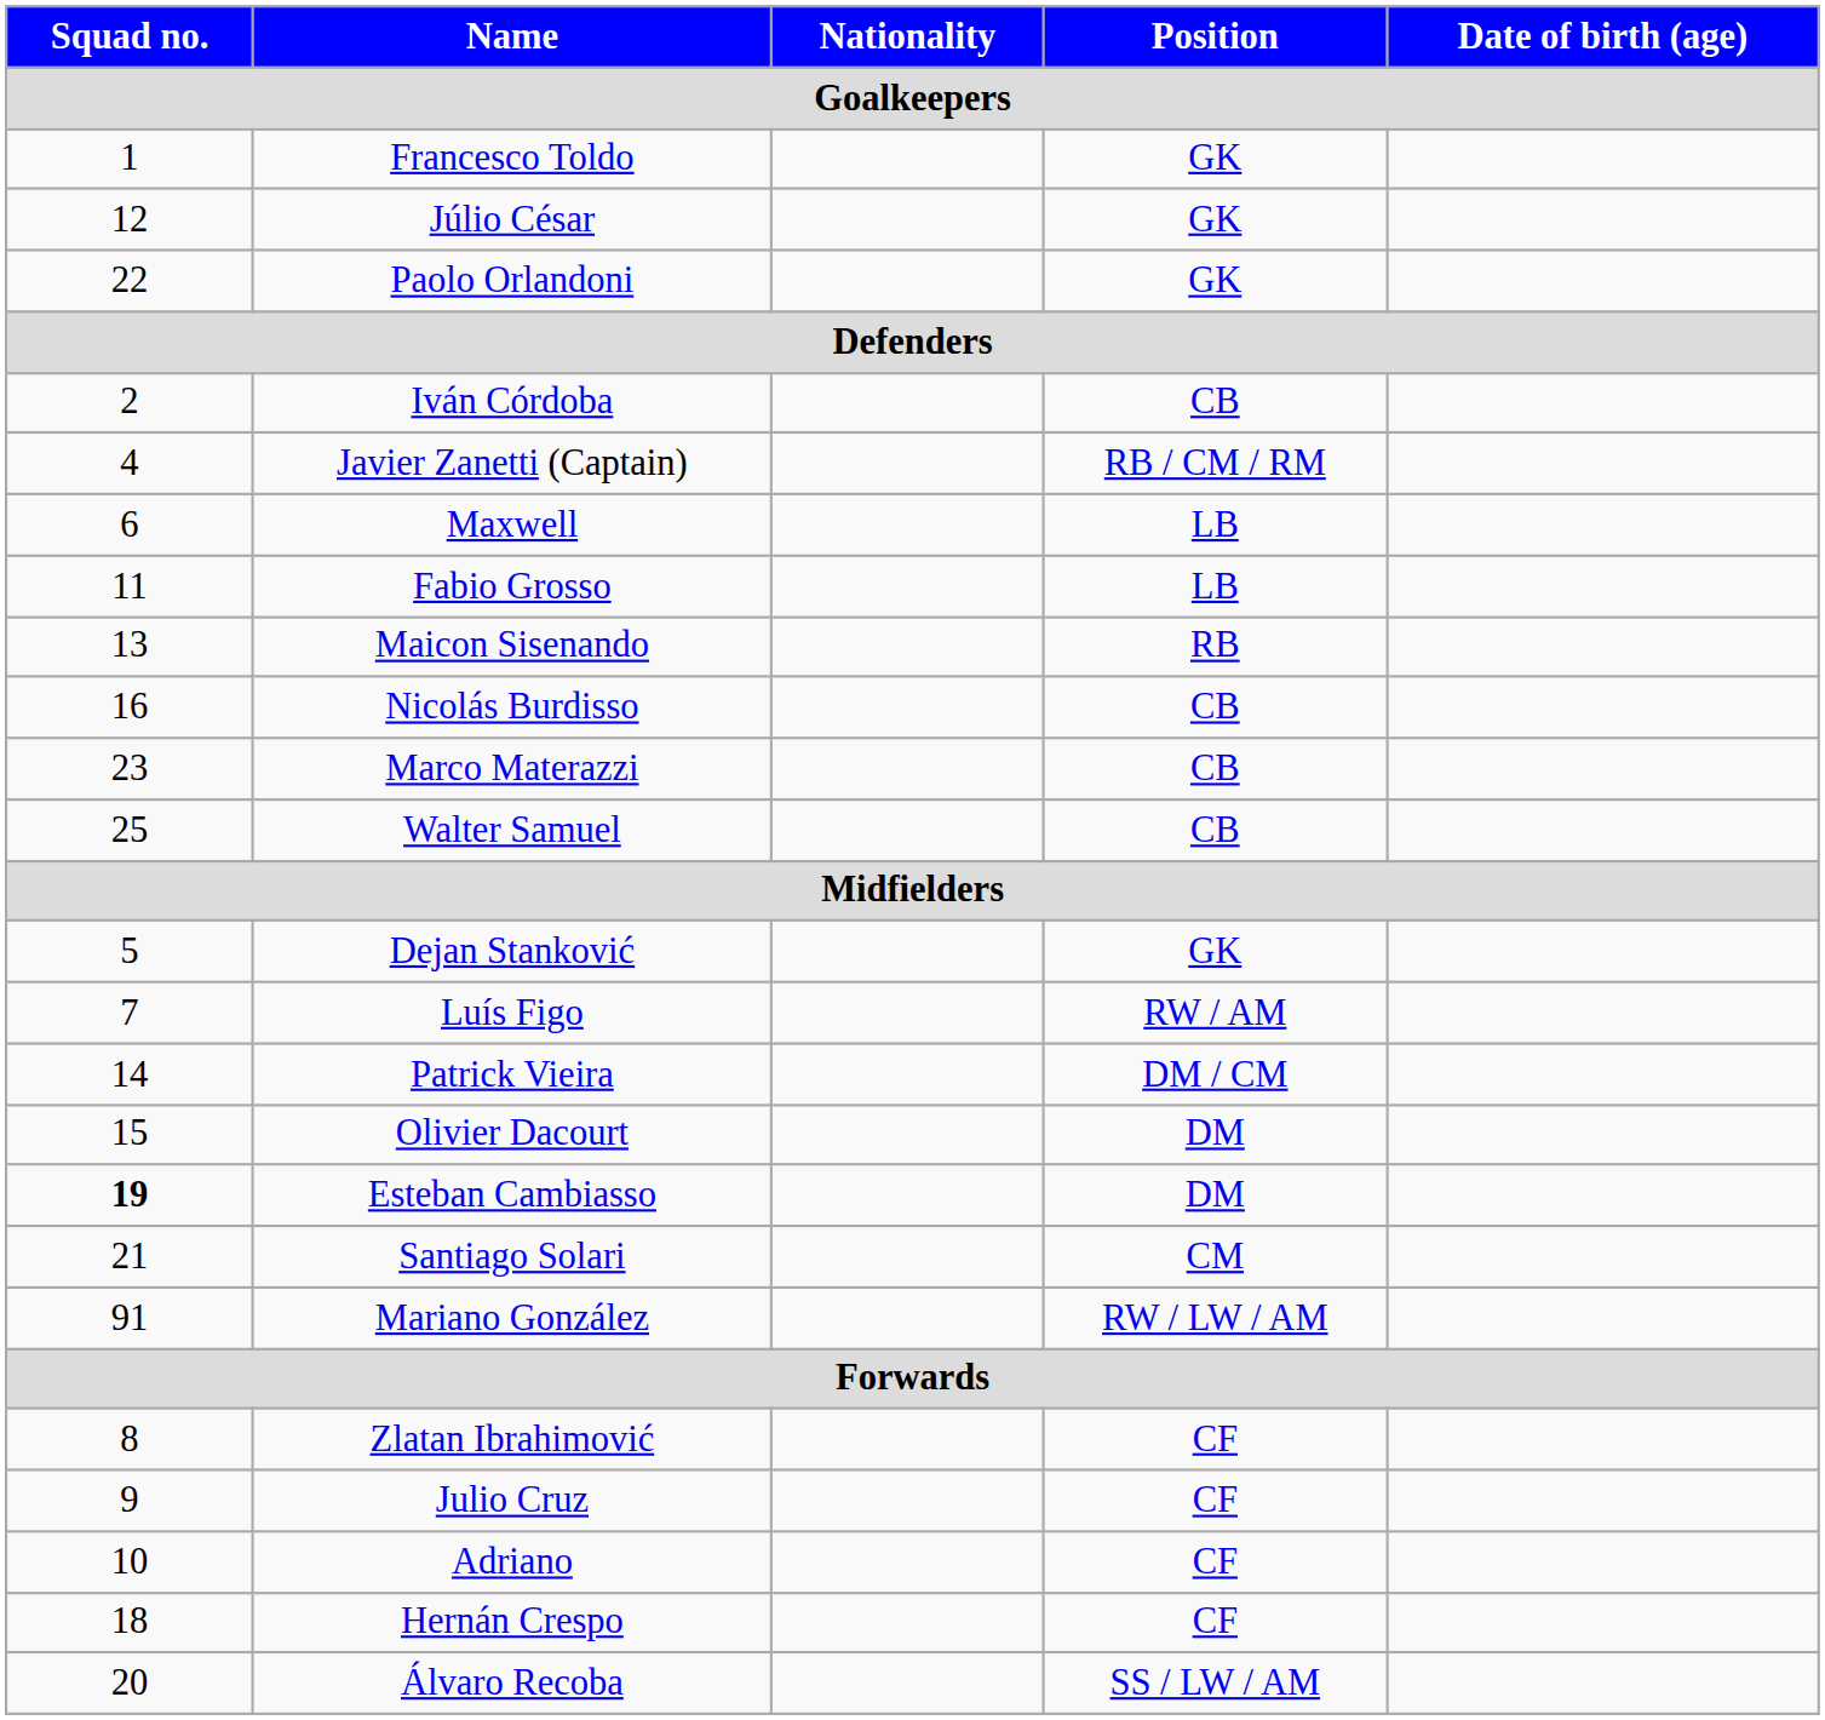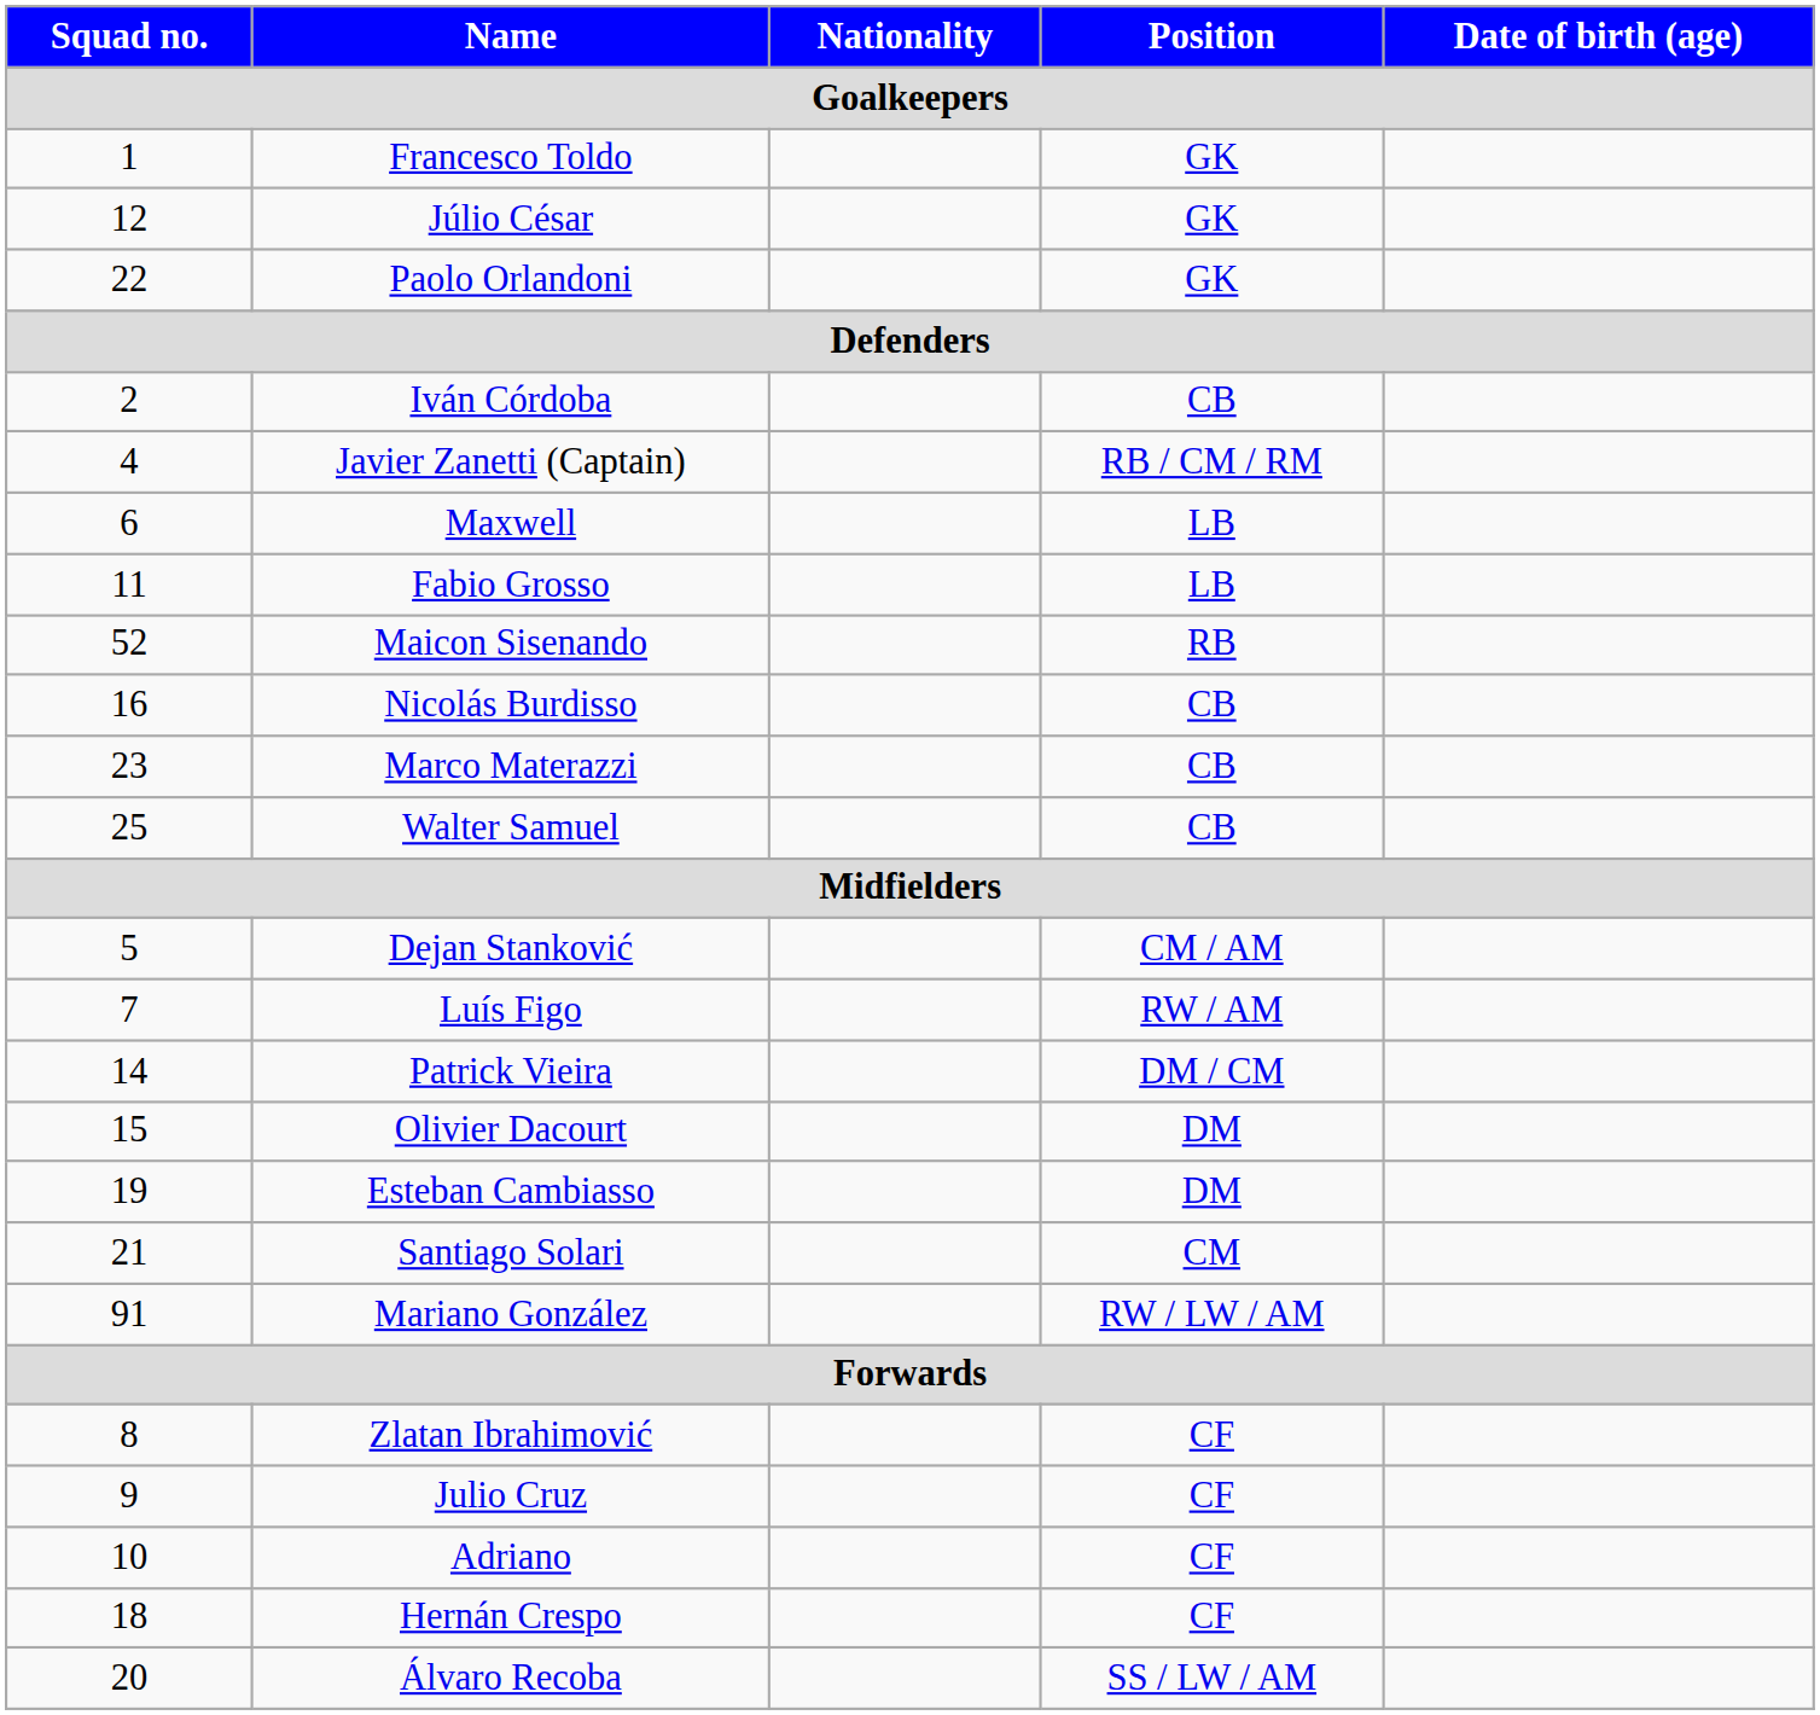 <table class="wikitable" style="text-align:center; font-size:90%; width:80%">
 <tr>
 <th style="background:#0000FF; color:white; text-align:center">Squad no.</th>
 <th style="background:#0000FF; color:white; text-align:center">Name</th>
 <th style="background:#0000FF; color:white; text-align:center">Nationality</th>
 <th style="background:#0000FF; color:white; text-align:center">Position</th>
 <th style="background:#0000FF; color:white; text-align:center">Date of birth (age)</th>
 </tr>
 <tr>
 <th colspan="6" style="background:#dcdcdc; color:black; text-align:center">Goalkeepers</th>
 </tr>
 <tr>
 <td>1</td>
 <td><a href='#'>Francesco Toldo</a></td>
 <td></td>
 <td><a href='#'>GK</a></td>
 <td></td>
 </tr>
 <tr>
 <td>12</td>
 <td><a href='#'>Júlio César</a></td>
 <td></td>
 <td><a href='#'>GK</a></td>
 <td></td>
 </tr>
 <tr>
 <td>22</td>
 <td><a href='#'>Paolo Orlandoni</a></td>
 <td></td>
 <td><a href='#'>GK</a></td>
 <td></td>
 </tr>
 <tr>
 <th colspan="6" style="background:#dcdcdc; color:black; text-align:center">Defenders</th>
 </tr>
 <tr>
 <td>2</td>
 <td><a href='#'>Iván Córdoba</a></td>
 <td></td>
 <td><a href='#'>CB</a></td>
 <td></td>
 </tr>
 <tr>
 <td>4</td>
 <td><a href='#'>Javier Zanetti</a> (Captain)</td>
 <td></td>
 <td><a href='#'>RB / CM / RM</a></td>
 <td></td>
 </tr>
 <tr>
 <td>6</td>
 <td><a href='#'>Maxwell</a></td>
 <td></td>
 <td><a href='#'>LB</a></td>
 <td></td>
 </tr>
 <tr>
 <td>11</td>
 <td><a href='#'>Fabio Grosso</a></td>
 <td></td>
 <td><a href='#'>LB</a></td>
 <td></td>
 </tr>
 <tr>
-<td>13</td>
+<td>52</td>
 <td><a href='#'>Maicon Sisenando</a></td>
 <td></td>
 <td><a href='#'>RB</a></td>
 <td></td>
 </tr>
 <tr>
 <td>16</td>
 <td><a href='#'>Nicolás Burdisso</a></td>
 <td></td>
 <td><a href='#'>CB</a></td>
 <td></td>
 </tr>
 <tr>
 <td>23</td>
 <td><a href='#'>Marco Materazzi</a></td>
 <td></td>
 <td><a href='#'>CB</a></td>
 <td></td>
 </tr>
 <tr>
 <td>25</td>
 <td><a href='#'>Walter Samuel</a></td>
 <td></td>
 <td><a href='#'>CB</a></td>
 <td></td>
 </tr>
 <tr>
 <th colspan="6" style="background:#dcdcdc; color:black; text-align:center">Midfielders</th>
 </tr>
 <tr>
 <td>5</td>
 <td><a href='#'>Dejan Stanković</a></td>
 <td></td>
-<td><a href='#'>GK</a></td>
+<td><a href='#'>CM / AM</a></td>
 <td></td>
 </tr>
 <tr>
 <td>7</td>
 <td><a href='#'>Luís Figo</a></td>
 <td></td>
 <td><a href='#'>RW / AM</a></td>
 <td></td>
 </tr>
 <tr>
 <td>14</td>
 <td><a href='#'>Patrick Vieira</a></td>
 <td></td>
 <td><a href='#'>DM / CM</a></td>
 <td></td>
 </tr>
 <tr>
 <td>15</td>
 <td><a href='#'>Olivier Dacourt</a></td>
 <td></td>
 <td><a href='#'>DM</a></td>
 <td></td>
 </tr>
 <tr>
-<td><strong>19</strong></td>
+<td>19</td>
 <td><a href='#'>Esteban Cambiasso</a></td>
 <td></td>
 <td><a href='#'>DM</a></td>
 <td></td>
 </tr>
 <tr>
 <td>21</td>
 <td><a href='#'>Santiago Solari</a></td>
 <td></td>
 <td><a href='#'>CM</a></td>
 <td></td>
 </tr>
 <tr>
 <td>91</td>
 <td><a href='#'>Mariano González</a></td>
 <td></td>
 <td><a href='#'>RW / LW / AM</a></td>
 <td></td>
 </tr>
 <tr>
 <th colspan="7" style="background:#dcdcdc; color:black; text-align:center">Forwards</th>
 </tr>
 <tr>
 <td>8</td>
 <td><a href='#'>Zlatan Ibrahimović</a></td>
 <td></td>
 <td><a href='#'>CF</a></td>
 <td></td>
 </tr>
 <tr>
 <td>9</td>
 <td><a href='#'>Julio Cruz</a></td>
 <td></td>
 <td><a href='#'>CF</a></td>
 <td></td>
 </tr>
 <tr>
 <td>10</td>
 <td><a href='#'>Adriano</a></td>
 <td></td>
 <td><a href='#'>CF</a></td>
 <td></td>
 </tr>
 <tr>
 <td>18</td>
 <td><a href='#'>Hernán Crespo</a></td>
 <td></td>
 <td><a href='#'>CF</a></td>
 <td></td>
 </tr>
 <tr>
 <td>20</td>
 <td><a href='#'>Álvaro Recoba</a></td>
 <td></td>
 <td><a href='#'>SS / LW / AM</a></td>
 <td></td>
 </tr>
 </table>
